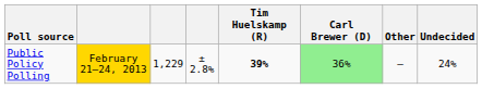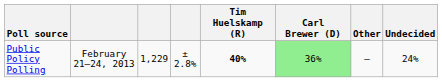 <table class="wikitable" style="text-align:center">
 <tr valign= bottom>
 <th>Poll source</th>
 <th></th>
 <th></th>
 <th></th>
 <th style="width:100px;">Tim<br>Huelskamp (R)</th>
 <th style="width:100px;">Carl<br>Brewer (D)</th>
 <th>Other</th>
 <th>Undecided</th>
 </tr>
 <tr>
 <td align=left><a href='#'>Public Policy Polling</a></td>
-<td style="background: gold;">February 21–24, 2013</td>
+<td>February 21–24, 2013</td>
 <td>1,229</td>
 <td>± 2.8%</td>
-<td><strong>39%</strong></td>
+<td><strong>40%</strong></td>
 <td style="background: lightgreen;">36%</td>
 <td>—</td>
 <td>24%</td>
 </tr>
 </table>
